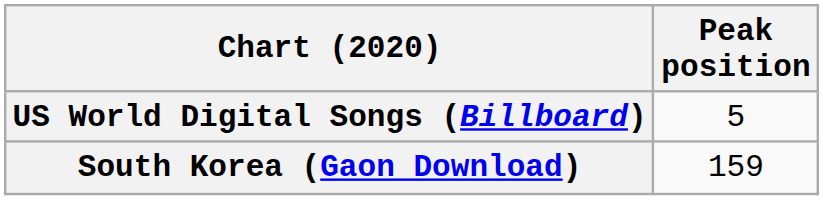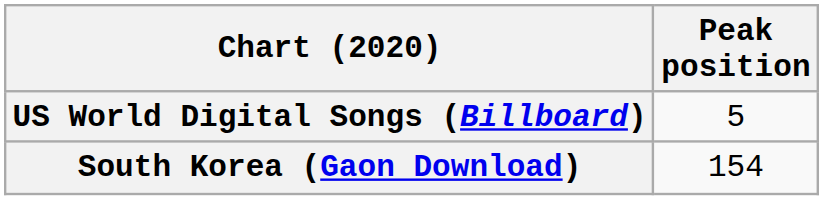 <table class="wikitable plainrowheaders" style="text-align:center;">
 <tr>
 <th>Chart (2020)</th>
 <th>Peak<br>position</th>
 </tr>
 <tr>
 <th scope="row">US World Digital Songs (<em><a href='#'>Billboard</a></em>)</th>
 <td>5</td>
 </tr>
 <tr>
 <th scope="row">South Korea (<a href='#'>Gaon Download</a>)</th>
-<td>159</td>
+<td>154</td>
 </tr>
 </table>
